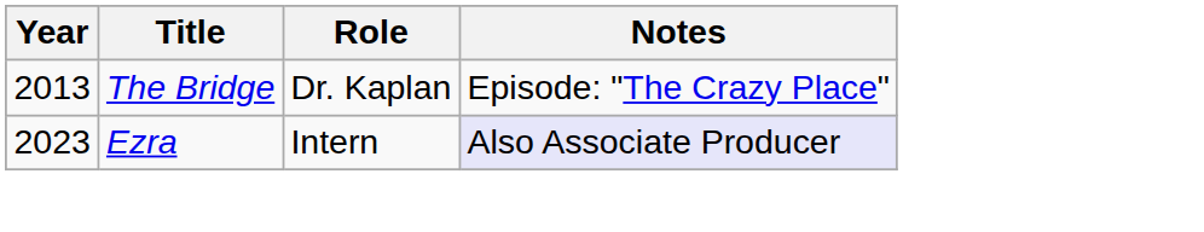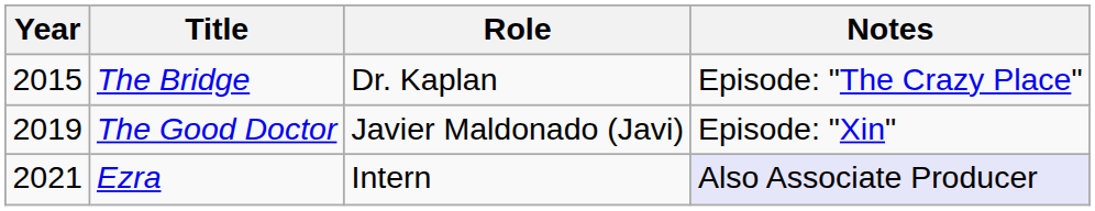 <table class="wikitable">
 <tr>
 <th>Year</th>
 <th>Title</th>
 <th>Role</th>
 <th>Notes</th>
 </tr>
 <tr>
-<td>2013</td>
+<td>2015</td>
 <td><em><a href='#'>The Bridge</a></em></td>
 <td>Dr. Kaplan</td>
 <td>Episode: "<a href='#'>The Crazy Place</a>"</td>
 </tr>
 <tr>
-<td>2023</td>
+<td>2019</td>
+<td><em><a href='#'>The Good Doctor</a></em></td>
+<td>Javier Maldonado (Javi)</td>
+<td>Episode: "<a href='#'>Xin</a>"</td>
+</tr>
+<tr>
+<td>2021</td>
 <td><em><a href='#'>Ezra</a></em></td>
 <td>Intern</td>
 <td style="background: lavender;">Also Associate Producer</td>
 </tr>
 </table>
